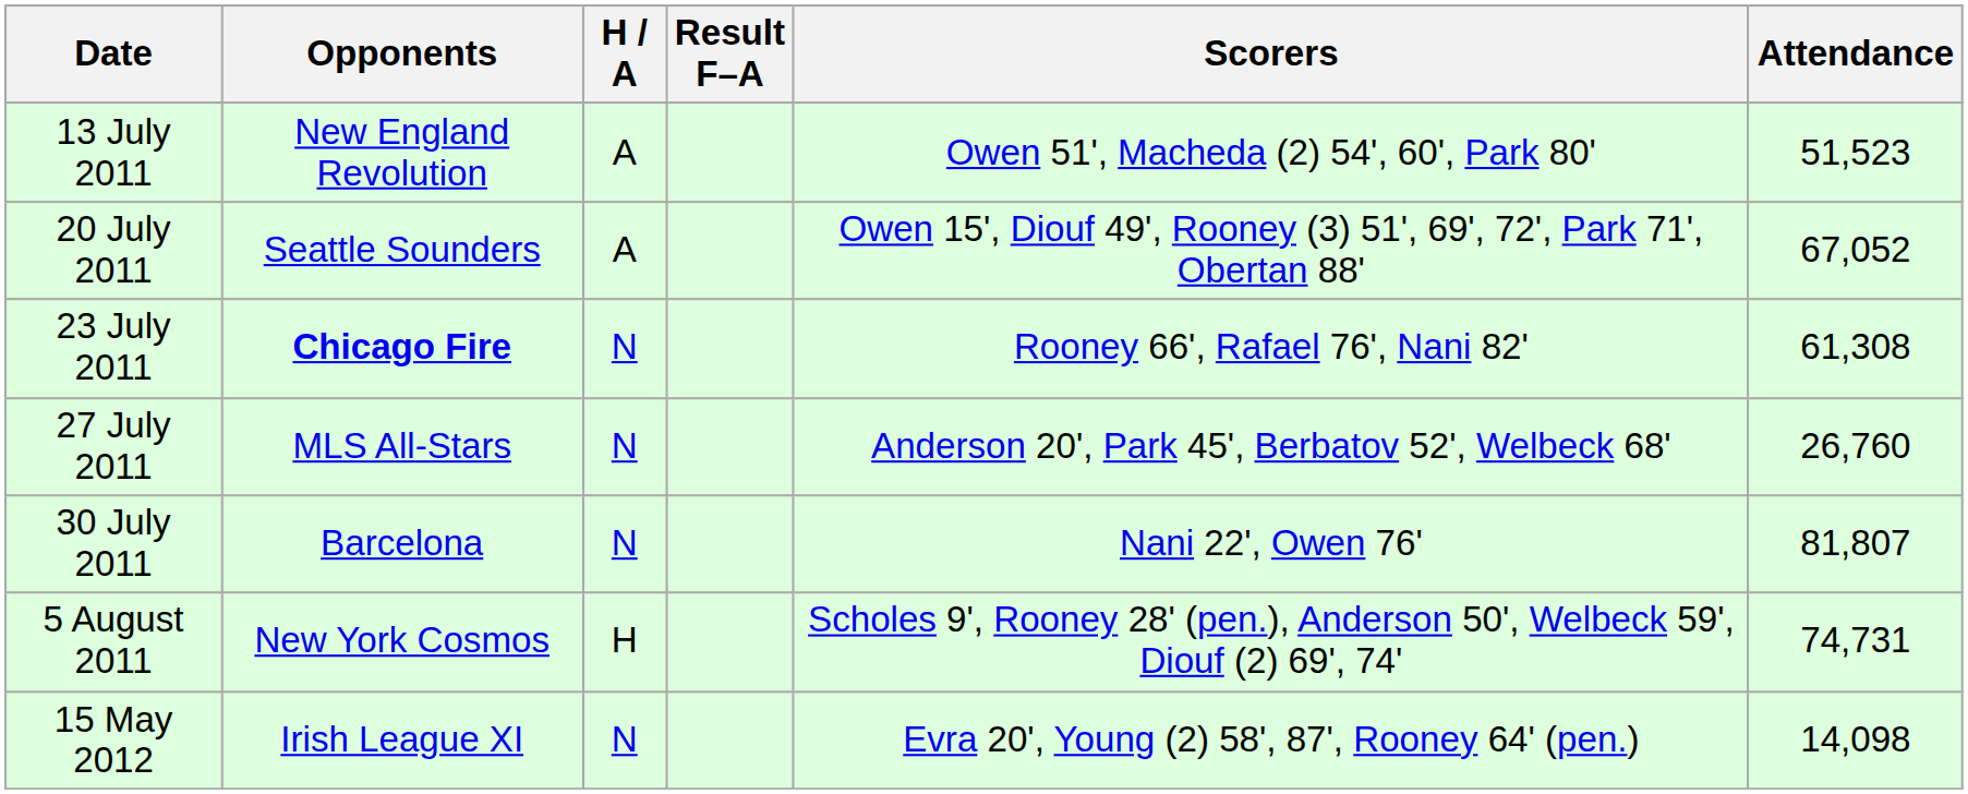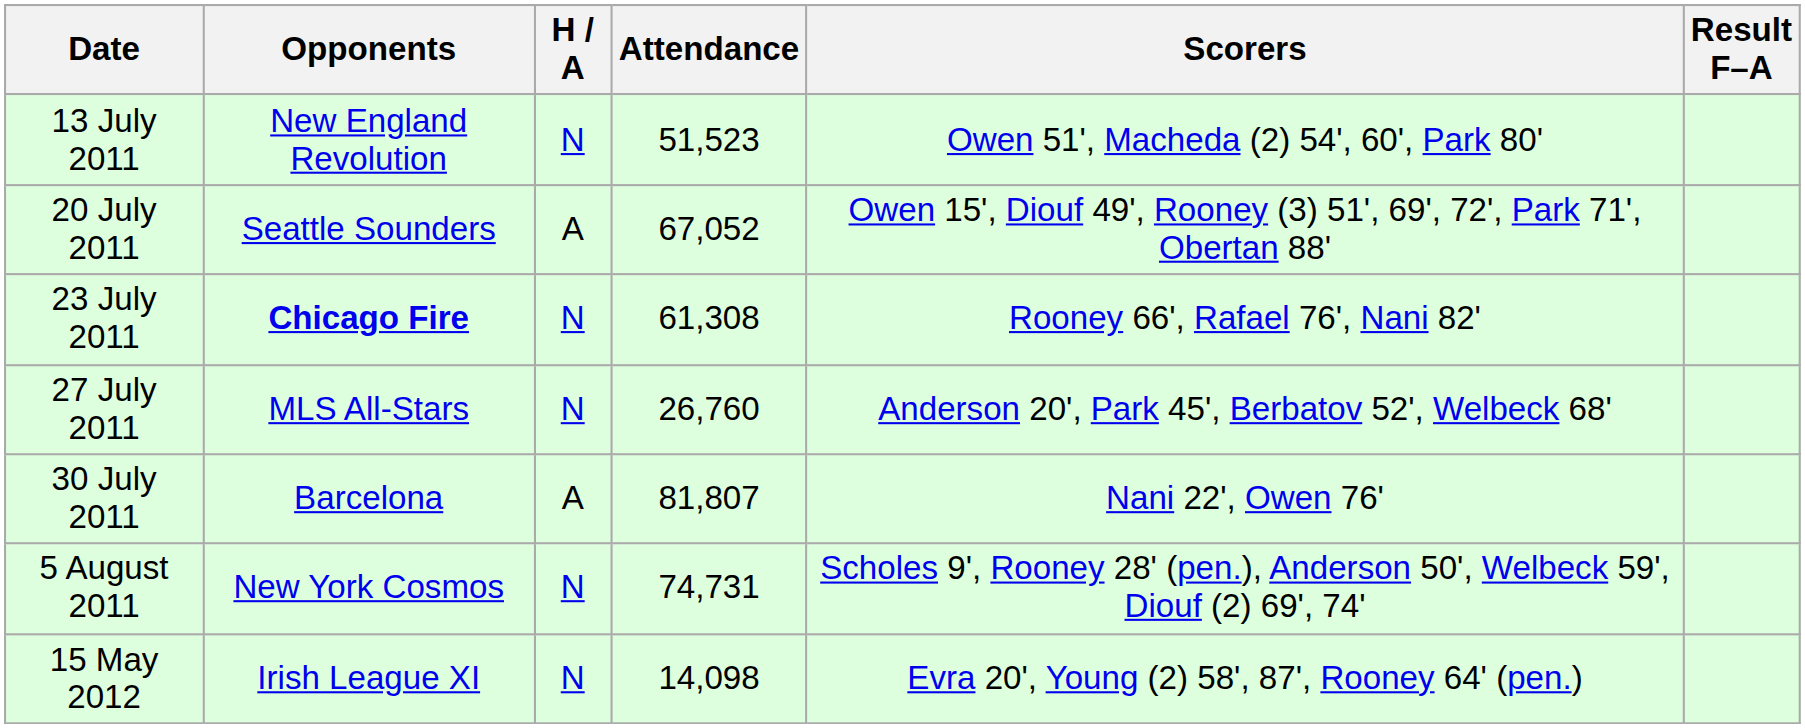 <table class="wikitable" style="text-align:center">
 <tr>
 <th>Date</th>
 <th>Opponents</th>
 <th>H / A</th>
+<th>Attendance</th>
+<th>Scorers</th>
 <th>Result<br>F–A</th>
-<th>Scorers</th>
-<th>Attendance</th>
 </tr>
 <tr bgcolor="#ddffdd">
 <td>13 July 2011</td>
 <td><a href='#'>New England Revolution</a></td>
-<td>A</td>
+<td><a href='#'>N</a></td>
+<td>51,523</td>
+<td><a href='#'>Owen</a> 51', <a href='#'>Macheda</a> (2) 54', 60', <a href='#'>Park</a> 80'</td>
 <td></td>
-<td><a href='#'>Owen</a> 51', <a href='#'>Macheda</a> (2) 54', 60', <a href='#'>Park</a> 80'</td>
-<td>51,523</td>
 </tr>
 <tr bgcolor="#ddffdd">
 <td>20 July 2011</td>
 <td><a href='#'>Seattle Sounders</a></td>
 <td>A</td>
+<td>67,052</td>
+<td><a href='#'>Owen</a> 15', <a href='#'>Diouf</a> 49', <a href='#'>Rooney</a> (3) 51', 69', 72', <a href='#'>Park</a> 71', <a href='#'>Obertan</a> 88'</td>
 <td></td>
-<td><a href='#'>Owen</a> 15', <a href='#'>Diouf</a> 49', <a href='#'>Rooney</a> (3) 51', 69', 72', <a href='#'>Park</a> 71', <a href='#'>Obertan</a> 88'</td>
-<td>67,052</td>
 </tr>
 <tr bgcolor="#ddffdd">
 <td>23 July 2011</td>
 <td><strong><a href='#'>Chicago Fire</a></strong></td>
 <td><a href='#'>N</a></td>
+<td>61,308</td>
+<td><a href='#'>Rooney</a> 66', <a href='#'>Rafael</a> 76', <a href='#'>Nani</a> 82'</td>
 <td></td>
-<td><a href='#'>Rooney</a> 66', <a href='#'>Rafael</a> 76', <a href='#'>Nani</a> 82'</td>
-<td>61,308</td>
 </tr>
 <tr bgcolor="#ddffdd">
 <td>27 July 2011</td>
 <td><a href='#'>MLS All-Stars</a></td>
 <td><a href='#'>N</a></td>
+<td>26,760</td>
+<td><a href='#'>Anderson</a> 20', <a href='#'>Park</a> 45', <a href='#'>Berbatov</a> 52', <a href='#'>Welbeck</a> 68'</td>
 <td></td>
-<td><a href='#'>Anderson</a> 20', <a href='#'>Park</a> 45', <a href='#'>Berbatov</a> 52', <a href='#'>Welbeck</a> 68'</td>
-<td>26,760</td>
 </tr>
 <tr bgcolor="#ddffdd">
 <td>30 July 2011</td>
 <td><a href='#'>Barcelona</a></td>
-<td><a href='#'>N</a></td>
+<td>A</td>
+<td>81,807</td>
+<td><a href='#'>Nani</a> 22', <a href='#'>Owen</a> 76'</td>
 <td></td>
-<td><a href='#'>Nani</a> 22', <a href='#'>Owen</a> 76'</td>
-<td>81,807</td>
 </tr>
 <tr bgcolor="#ddffdd">
 <td>5 August 2011</td>
 <td><a href='#'>New York Cosmos</a></td>
-<td>H</td>
+<td><a href='#'>N</a></td>
+<td>74,731</td>
+<td><a href='#'>Scholes</a> 9', <a href='#'>Rooney</a> 28' (<a href='#'>pen.</a>), <a href='#'>Anderson</a> 50', <a href='#'>Welbeck</a> 59', <a href='#'>Diouf</a> (2) 69', 74'</td>
 <td></td>
-<td><a href='#'>Scholes</a> 9', <a href='#'>Rooney</a> 28' (<a href='#'>pen.</a>), <a href='#'>Anderson</a> 50', <a href='#'>Welbeck</a> 59', <a href='#'>Diouf</a> (2) 69', 74'</td>
-<td>74,731</td>
 </tr>
 <tr bgcolor="#ddffdd">
 <td>15 May 2012</td>
 <td><a href='#'>Irish League XI</a></td>
 <td><a href='#'>N</a></td>
+<td>14,098</td>
+<td><a href='#'>Evra</a> 20', <a href='#'>Young</a> (2) 58', 87', <a href='#'>Rooney</a> 64' (<a href='#'>pen.</a>)</td>
 <td></td>
-<td><a href='#'>Evra</a> 20', <a href='#'>Young</a> (2) 58', 87', <a href='#'>Rooney</a> 64' (<a href='#'>pen.</a>)</td>
-<td>14,098</td>
 </tr>
 </table>
